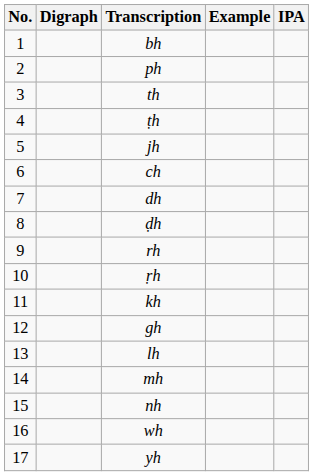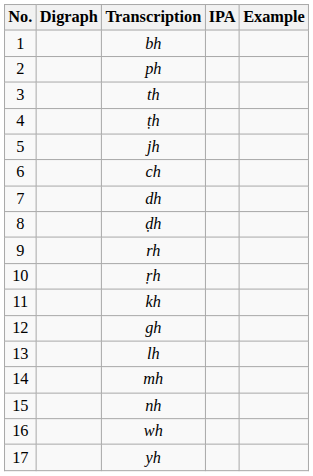 <table class="wikitable" style="text-align:center;">
 <tr>
 <th>No.</th>
 <th><strong>Digraph</strong></th>
 <th><strong>Transcription</strong></th>
+<th><strong>IPA</strong></th>
 <th>Example</th>
-<th><strong>IPA</strong></th>
 </tr>
 <tr>
 <td>1</td>
 <td style="font-size: 150%"></td>
 <td><em>bh</em></td>
 <td></td>
 <td></td>
 </tr>
 <tr>
 <td>2</td>
 <td style="font-size: 150%"></td>
 <td><em>ph</em></td>
 <td></td>
 <td></td>
 </tr>
 <tr>
 <td>3</td>
 <td style="font-size: 150%"></td>
 <td><em>th</em></td>
 <td></td>
 <td></td>
 </tr>
 <tr>
 <td>4</td>
 <td style="font-size: 150%"></td>
 <td><em>ṭh</em></td>
 <td></td>
 <td></td>
 </tr>
 <tr>
 <td>5</td>
 <td style="font-size: 150%"></td>
 <td><em>jh</em></td>
 <td></td>
 <td></td>
 </tr>
 <tr>
 <td>6</td>
 <td style="font-size: 150%"></td>
 <td><em>ch</em></td>
 <td></td>
 <td></td>
 </tr>
 <tr>
 <td>7</td>
 <td style="font-size: 150%"></td>
 <td><em>dh</em></td>
 <td></td>
 <td></td>
 </tr>
 <tr>
 <td>8</td>
 <td style="font-size: 150%"></td>
 <td><em>ḍh</em></td>
 <td></td>
 <td></td>
 </tr>
 <tr>
 <td>9</td>
 <td style="font-size: 150%"></td>
 <td><em>rh</em></td>
 <td></td>
 <td></td>
 </tr>
 <tr>
 <td>10</td>
 <td style="font-size: 150%"></td>
 <td><em>ṛh</em></td>
 <td></td>
 <td></td>
 </tr>
 <tr>
 <td>11</td>
 <td style="font-size: 150%"></td>
 <td><em>kh</em></td>
 <td></td>
 <td></td>
 </tr>
 <tr>
 <td>12</td>
 <td style="font-size: 150%"></td>
 <td><em>gh</em></td>
 <td></td>
 <td></td>
 </tr>
 <tr>
 <td>13</td>
 <td style="font-size: 150%"></td>
 <td><em>lh</em></td>
 <td></td>
 <td></td>
 </tr>
 <tr>
 <td>14</td>
 <td style="font-size: 150%"></td>
 <td><em>mh</em></td>
 <td></td>
 <td></td>
 </tr>
 <tr>
 <td>15</td>
 <td style="font-size: 150%"></td>
 <td><em>nh</em></td>
 <td></td>
 <td></td>
 </tr>
 <tr>
 <td>16</td>
 <td style="font-size: 150%"></td>
 <td><em>wh</em></td>
 <td></td>
 <td></td>
 </tr>
 <tr>
 <td>17</td>
 <td style="font-size: 150%"></td>
 <td><em>yh</em></td>
 <td></td>
 <td></td>
 </tr>
 </table>
